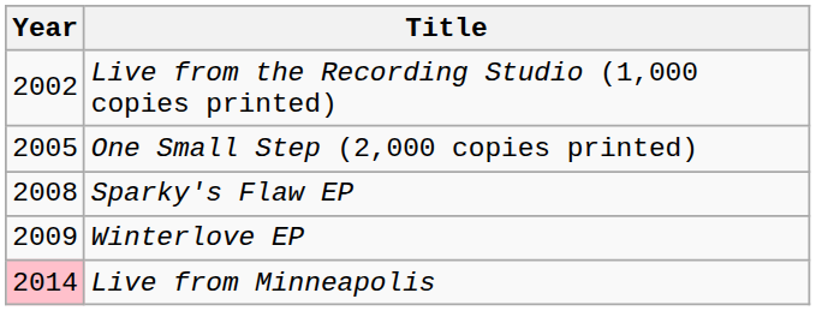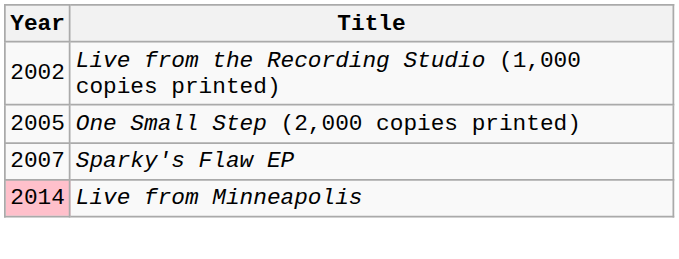 <table class="wikitable">
 <tr>
 <th scope="col">Year</th>
 <th scope="col" style="width:26em;">Title</th>
 </tr>
 <tr>
 <td>2002</td>
 <td><em>Live from the Recording Studio</em> (1,000 copies printed)</td>
 </tr>
 <tr>
 <td>2005</td>
 <td><em>One Small Step</em> (2,000 copies printed)</td>
 </tr>
 <tr>
-<td>2008</td>
+<td>2007</td>
 <td><em>Sparky's Flaw EP</em></td>
-</tr>
-<tr>
-<td>2009</td>
-<td><em>Winterlove EP</em></td>
 </tr>
 <tr>
 <td style="background: pink;">2014</td>
 <td><em>Live from Minneapolis</em></td>
 </tr>
 </table>
